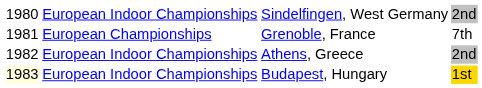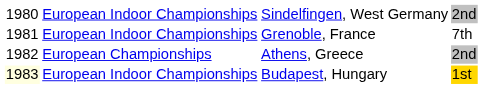 <table>
 <tr>
 <td>1980</td>
 <td><a href='#'>European Indoor Championships</a></td>
 <td><a href='#'>Sindelfingen</a>, West Germany</td>
 <td bgcolor="silver">2nd</td>
 <td></td>
 </tr>
 <tr>
 <td>1981</td>
-<td><a href='#'>European Championships</a></td>
+<td><a href='#'>European Indoor Championships</a></td>
 <td><a href='#'>Grenoble</a>, France</td>
 <td>7th</td>
 <td></td>
 </tr>
 <tr>
 <td>1982</td>
-<td><a href='#'>European Indoor Championships</a></td>
+<td><a href='#'>European Championships</a></td>
 <td><a href='#'>Athens</a>, Greece</td>
 <td bgcolor="silver">2nd</td>
 <td></td>
 </tr>
 <tr>
 <td style="background: lightyellow;">1983</td>
 <td><a href='#'>European Indoor Championships</a></td>
 <td><a href='#'>Budapest</a>, Hungary</td>
 <td bgcolor="gold">1st</td>
 <td></td>
 </tr>
 </table>
